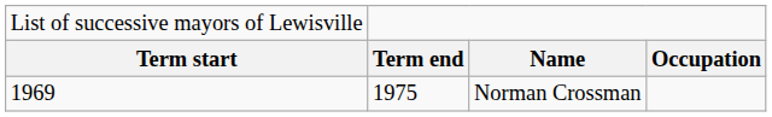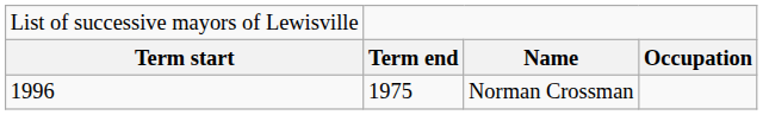 <table class="wikitable">
 <tr>
 <td>List of successive mayors of Lewisville</td>
 </tr>
 <tr>
 <th>Term start</th>
 <th>Term end</th>
 <th>Name</th>
 <th>Occupation</th>
 </tr>
 <tr>
-<td>1969</td>
+<td>1996</td>
 <td>1975</td>
 <td>Norman Crossman</td>
 <td></td>
 </tr>
 </table>
